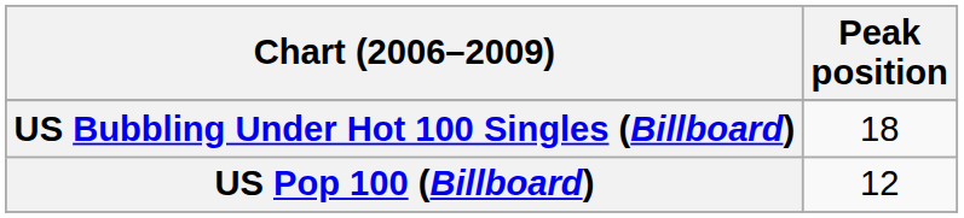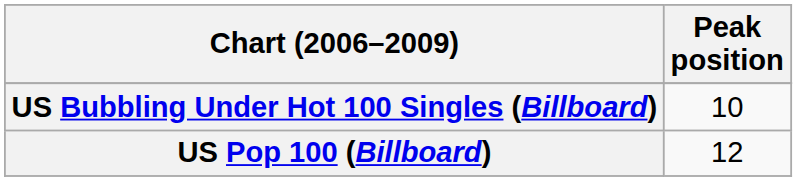 <table class="wikitable sortable plainrowheaders" style="text-align:center">
 <tr>
 <th scope="col">Chart (2006–2009)</th>
 <th scope="col">Peak<br>position</th>
 </tr>
 <tr>
 </tr>
 <tr>
 </tr>
 <tr>
 </tr>
 <tr>
 <th scope="row">US <a href='#'>Bubbling Under Hot 100 Singles</a> (<em><a href='#'>Billboard</a></em>)</th>
-<td>18</td>
+<td>10</td>
 </tr>
 <tr>
 <th scope="row">US <a href='#'>Pop 100</a> (<em><a href='#'>Billboard</a></em>)</th>
 <td>12</td>
 </tr>
 </table>
